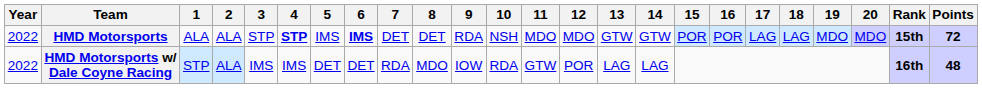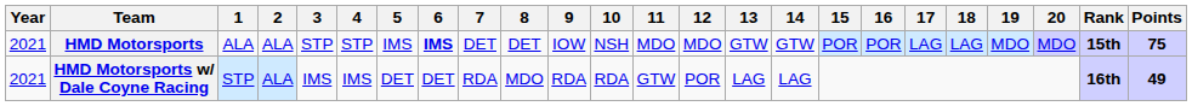 <table class="wikitable" style="text-align:center; font-size:85%">
 <tr>
 <th>Year</th>
 <th>Team</th>
 <th>1</th>
 <th>2</th>
 <th>3</th>
 <th>4</th>
 <th>5</th>
 <th>6</th>
 <th>7</th>
 <th>8</th>
 <th>9</th>
 <th>10</th>
 <th>11</th>
 <th>12</th>
 <th>13</th>
 <th>14</th>
 <th>15</th>
 <th>16</th>
 <th>17</th>
 <th>18</th>
 <th>19</th>
 <th>20</th>
 <th>Rank</th>
 <th>Points</th>
 </tr>
 <tr>
-<td><a href='#'>2022</a></td>
+<td><a href='#'>2021</a></td>
 <th nowrap><a href='#'>HMD Motorsports</a></th>
 <td><a href='#'>ALA</a><br></td>
 <td><a href='#'>ALA</a><br></td>
 <td><a href='#'>STP</a><br></td>
-<td><strong><a href='#'>STP</a><br></strong></td>
+<td><a href='#'>STP</a><br></td>
 <td><a href='#'>IMS</a><br></td>
 <td><strong><a href='#'>IMS</a><br></strong></td>
 <td><a href='#'>DET</a><br></td>
 <td><a href='#'>DET</a><br></td>
-<td><a href='#'>RDA</a><br></td>
+<td><a href='#'>IOW</a><br></td>
 <td><a href='#'>NSH</a><br></td>
 <td><a href='#'>MDO</a><br></td>
 <td><a href='#'>MDO</a><br></td>
 <td><a href='#'>GTW</a><br></td>
 <td><a href='#'>GTW</a><br></td>
 <td style="background:#CFEAFF;"><a href='#'>POR</a><br></td>
 <td style="background:#CFEAFF;"><a href='#'>POR</a><br></td>
 <td style="background:#CFEAFF;"><a href='#'>LAG</a><br></td>
 <td style="background:#CFEAFF;"><a href='#'>LAG</a><br></td>
 <td style="background:#CFEAFF;"><a href='#'>MDO</a><br></td>
 <td style="background:#CFCFFF;"><a href='#'>MDO</a><br></td>
 <th style="background:#CFCFFF;">15th</th>
-<th style="background:#CFCFFF;">72</th>
+<th style="background:#CFCFFF;">75</th>
 </tr>
 <tr>
-<td><a href='#'>2022</a></td>
+<td><a href='#'>2021</a></td>
 <th nowrap><a href='#'>HMD Motorsports</a> w/<br> <a href='#'>Dale Coyne Racing</a></th>
 <td style="background:#CFEAFF;"><a href='#'>STP</a><br></td>
 <td style="background:#CFEAFF;"><a href='#'>ALA</a><br></td>
 <td><a href='#'>IMS</a><br></td>
 <td><a href='#'>IMS</a><br></td>
 <td><a href='#'>DET</a><br></td>
 <td><a href='#'>DET</a><br></td>
 <td><a href='#'>RDA</a><br></td>
 <td><a href='#'>MDO</a><br></td>
-<td><a href='#'>IOW</a><br></td>
+<td><a href='#'>RDA</a><br></td>
 <td><a href='#'>RDA</a><br></td>
 <td><a href='#'>GTW</a><br></td>
 <td><a href='#'>POR</a><br></td>
 <td><a href='#'>LAG</a><br></td>
 <td><a href='#'>LAG</a><br></td>
 <td colspan=6></td>
 <th style="background:#CFCFFF;">16th</th>
-<th style="background:#CFCFFF;">48</th>
+<th style="background:#CFCFFF;">49</th>
 </tr>
 </table>
